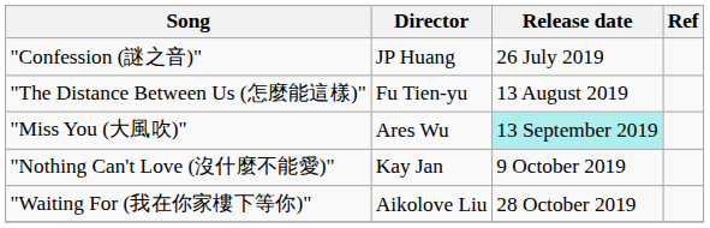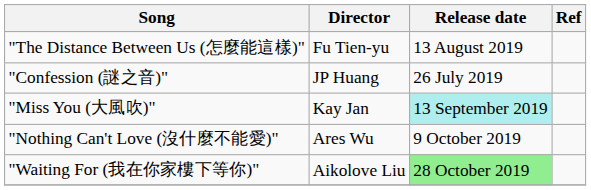 <table class="wikitable sortable">
 <tr>
 <th>Song</th>
 <th>Director</th>
 <th>Release date</th>
 <th class="unsortable">Ref</th>
 </tr>
 <tr>
+<td>"The Distance Between Us (怎麼能這樣)"</td>
+<td>Fu Tien-yu</td>
+<td>13 August 2019</td>
+<td></td>
+</tr>
+<tr>
 <td>"Confession (謎之音)"</td>
 <td>JP Huang</td>
 <td>26 July 2019</td>
 <td></td>
 </tr>
 <tr>
-<td>"The Distance Between Us (怎麼能這樣)"</td>
-<td>Fu Tien-yu</td>
-<td>13 August 2019</td>
-<td></td>
-</tr>
-<tr>
 <td>"Miss You (大風吹)"</td>
-<td>Ares Wu</td>
+<td>Kay Jan</td>
 <td style="background: paleturquoise;">13 September 2019</td>
 <td></td>
 </tr>
 <tr>
 <td>"Nothing Can't Love (沒什麼不能愛)"</td>
-<td>Kay Jan</td>
+<td>Ares Wu</td>
 <td>9 October 2019</td>
 <td></td>
 </tr>
 <tr>
 <td>"Waiting For (我在你家樓下等你)"</td>
 <td>Aikolove Liu</td>
-<td>28 October 2019</td>
+<td style="background: lightgreen;">28 October 2019</td>
 <td></td>
 </tr>
 <tr>
 </tr>
 </table>
